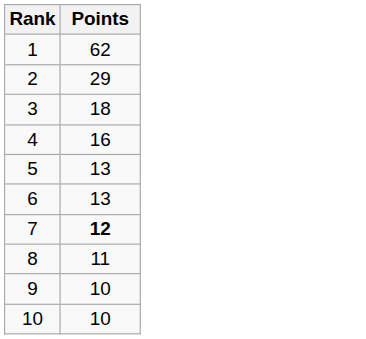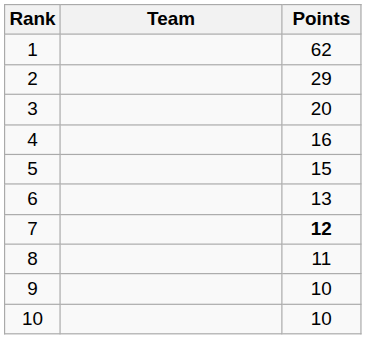 <table class="wikitable" style="text-align:center;">
 <tr>
 <th width=40>Rank</th>
+<th width=180>Team</th>
 <th width=60>Points</th>
 </tr>
 <tr>
 <td>1</td>
+<td align=left></td>
 <td>62</td>
 </tr>
 <tr>
 <td>2</td>
+<td align=left></td>
 <td>29</td>
 </tr>
 <tr>
 <td>3</td>
-<td>18</td>
+<td align=left></td>
+<td>20</td>
 </tr>
 <tr>
 <td>4</td>
+<td align=left></td>
 <td>16</td>
 </tr>
 <tr>
 <td>5</td>
-<td>13</td>
+<td align=left></td>
+<td>15</td>
 </tr>
 <tr>
 <td>6</td>
+<td align=left></td>
 <td>13</td>
 </tr>
 <tr>
 <td>7</td>
+<td align=left></td>
 <td><strong>12</strong></td>
 </tr>
 <tr>
 <td>8</td>
+<td align=left></td>
 <td>11</td>
 </tr>
 <tr>
 <td>9</td>
+<td align=left></td>
 <td>10</td>
 </tr>
 <tr>
 <td>10</td>
+<td align=left></td>
 <td>10</td>
 </tr>
 </table>
